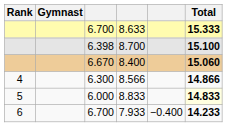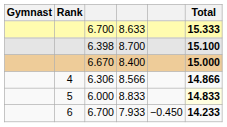 <table style="text-align:center;" class="wikitable sortable">
 <tr>
+<th>Gymnast</th>
 <th>Rank</th>
-<th>Gymnast</th>
 <th><small></small></th>
 <th><small></small></th>
 <th><small></small></th>
 <th>Total</th>
 </tr>
 <tr bgcolor=fffcaf>
+<td align=left></td>
 <td></td>
-<td align=left></td>
 <td>6.700</td>
 <td>8.633</td>
 <td></td>
 <td><strong>15.333</strong></td>
 </tr>
 <tr bgcolor=e5e5e5>
+<td align=left></td>
 <td></td>
-<td align=left></td>
 <td>6.398</td>
 <td>8.700</td>
 <td></td>
 <td><strong>15.100</strong></td>
 </tr>
 <tr bgcolor=eecc99>
+<td align=left></td>
 <td></td>
-<td align=left></td>
 <td>6.670</td>
 <td>8.400</td>
 <td></td>
-<td><strong>15.060</strong></td>
+<td><strong>15.000</strong></td>
 </tr>
 <tr>
+<td align=left></td>
 <td>4</td>
-<td align=left></td>
-<td>6.300</td>
+<td>6.306</td>
 <td>8.566</td>
 <td></td>
 <td><strong>14.866</strong></td>
 </tr>
 <tr>
+<td align=left></td>
 <td>5</td>
-<td align=left></td>
 <td>6.000</td>
 <td>8.833</td>
 <td></td>
 <td style="background: lightyellow;"><strong>14.833</strong></td>
 </tr>
 <tr>
+<td align=left></td>
 <td>6</td>
-<td align=left></td>
 <td>6.700</td>
 <td>7.933</td>
-<td>−0.400</td>
+<td>−0.450</td>
 <td><strong>14.233</strong></td>
 </tr>
 </table>
